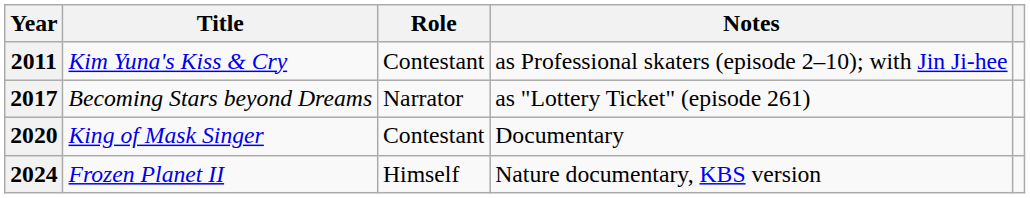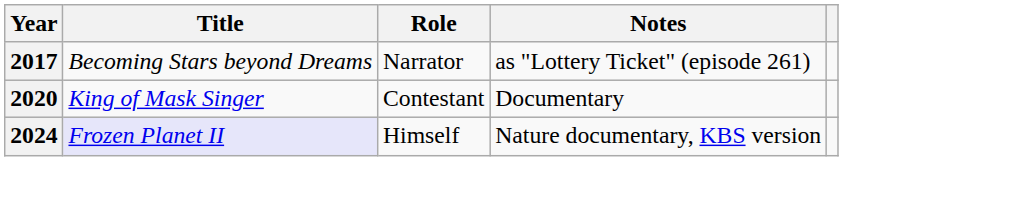 <table class="wikitable sortable plainrowheaders">
 <tr>
 <th scope="col">Year</th>
 <th scope="col">Title</th>
 <th scope="col">Role</th>
 <th scope="col">Notes</th>
 <th scope="col" class="unsortable"></th>
-</tr>
-<tr>
-<th scope="row">2011</th>
-<td><em><a href='#'>Kim Yuna's Kiss & Cry</a></em></td>
-<td>Contestant</td>
-<td>as Professional skaters (episode 2–10); with <a href='#'>Jin Ji-hee</a></td>
-<td></td>
 </tr>
 <tr>
 <th scope="row">2017</th>
 <td><em>Becoming Stars beyond Dreams</em></td>
 <td>Narrator</td>
 <td>as "Lottery Ticket" (episode 261)</td>
 <td></td>
 </tr>
 <tr>
 <th scope="row">2020</th>
 <td><em><a href='#'>King of Mask Singer</a></em></td>
 <td>Contestant</td>
 <td>Documentary</td>
 <td></td>
 </tr>
 <tr>
 <th scope="row">2024</th>
-<td><em><a href='#'>Frozen Planet II</a></em></td>
+<td style="background: lavender;"><em><a href='#'>Frozen Planet II</a></em></td>
 <td>Himself</td>
 <td>Nature documentary, <a href='#'>KBS</a> version</td>
 <td></td>
 </tr>
 </table>
